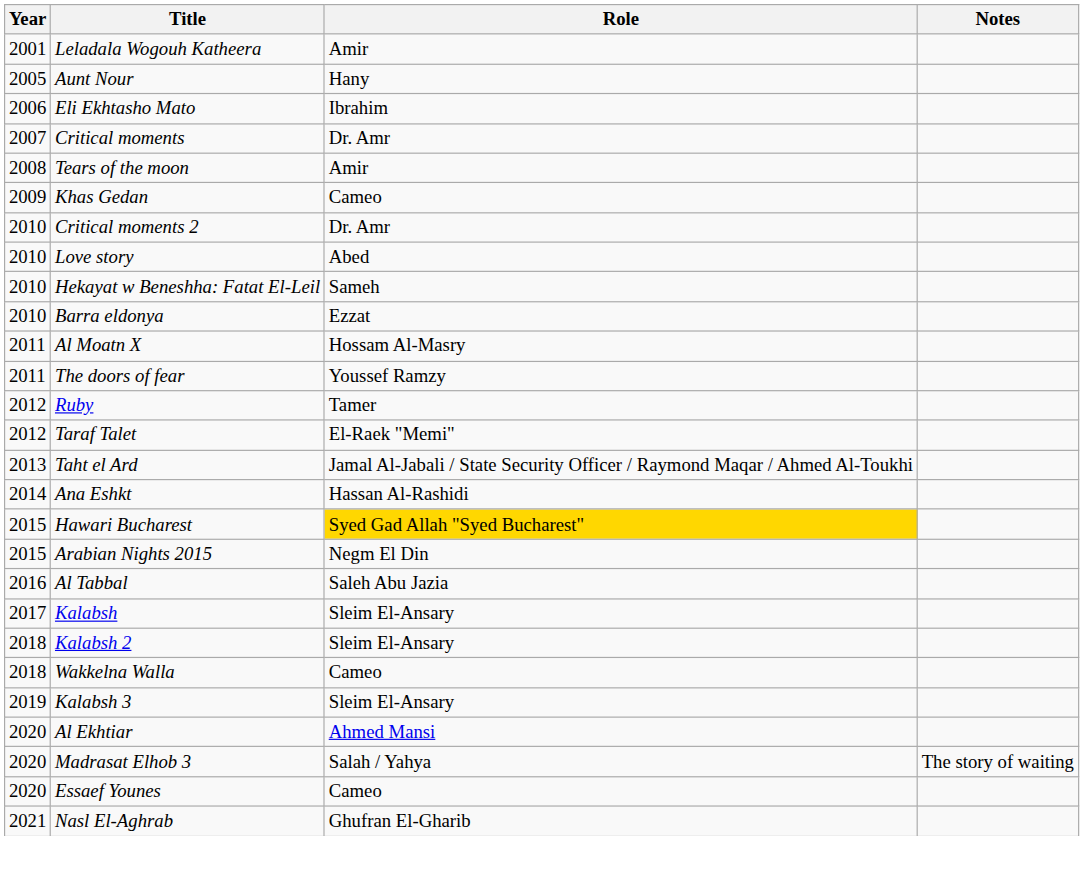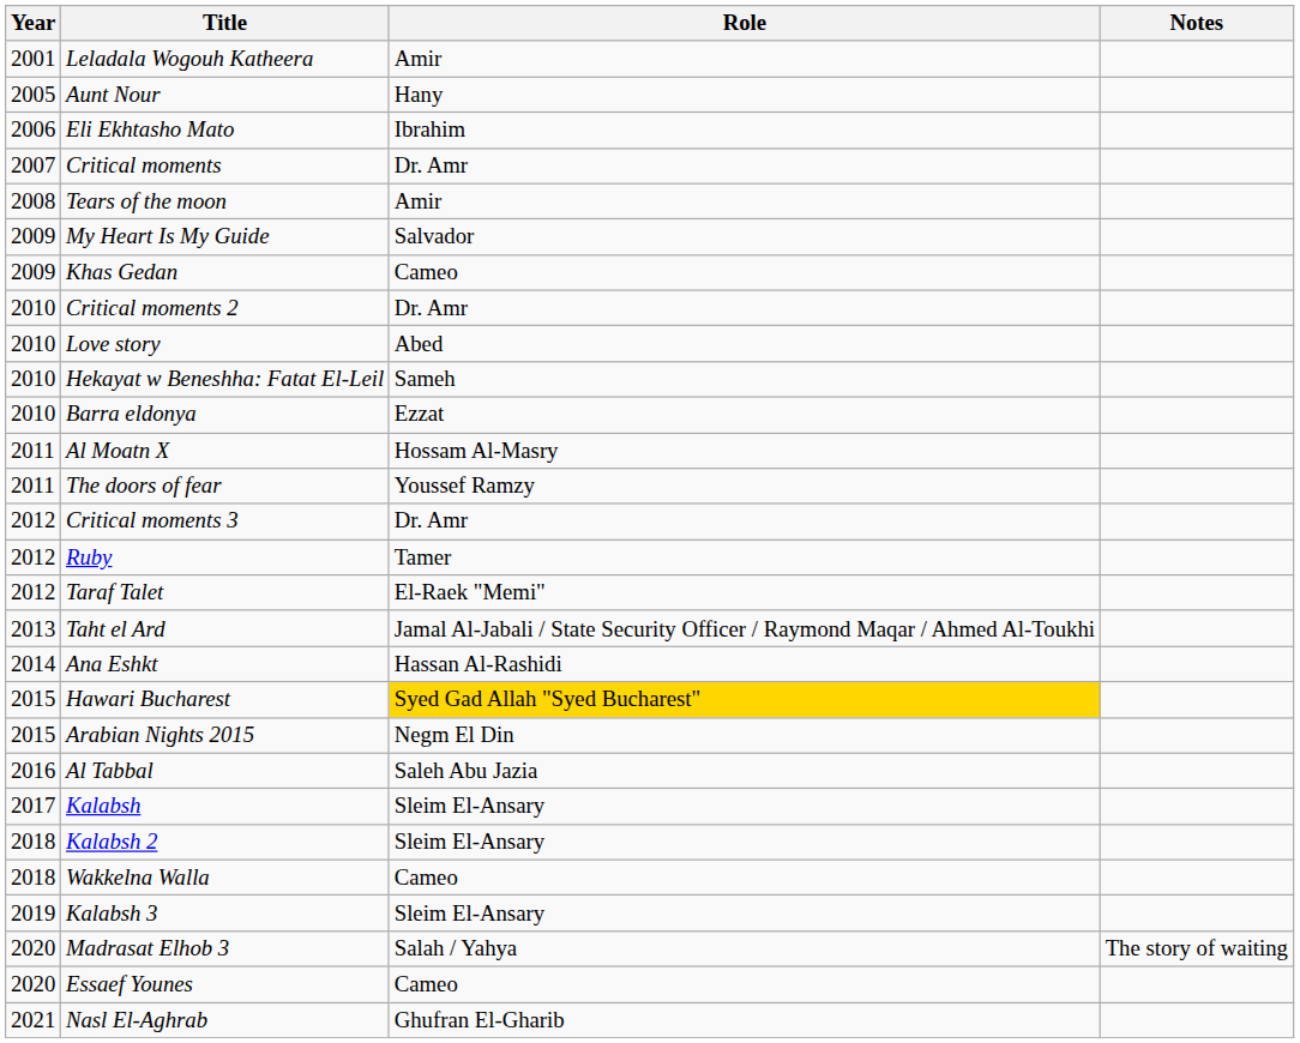 <table class="wikitable sortable">
 <tr>
 <th>Year</th>
 <th class="unsortable">Title</th>
 <th class="unsortable">Role</th>
 <th class="unsortable">Notes</th>
 </tr>
 <tr>
 <td>2001</td>
 <td><em>Leladala Wogouh Katheera</em></td>
 <td>Amir</td>
 <td></td>
 </tr>
 <tr>
 <td>2005</td>
 <td><em>Aunt Nour</em></td>
 <td>Hany</td>
 <td></td>
 </tr>
 <tr>
 <td>2006</td>
 <td><em>Eli Ekhtasho Mato</em></td>
 <td>Ibrahim</td>
 <td></td>
 </tr>
 <tr>
 <td>2007</td>
 <td><em>Critical moments</em></td>
 <td>Dr. Amr</td>
 <td></td>
 </tr>
 <tr>
 <td>2008</td>
 <td><em>Tears of the moon</em></td>
 <td>Amir</td>
+<td></td>
+</tr>
+<tr>
+<td>2009</td>
+<td><em>My Heart Is My Guide</em></td>
+<td>Salvador</td>
 <td></td>
 </tr>
 <tr>
 <td>2009</td>
 <td><em>Khas Gedan</em></td>
 <td>Cameo</td>
 <td></td>
 </tr>
 <tr>
 <td>2010</td>
 <td><em>Critical moments 2</em></td>
 <td>Dr. Amr</td>
 <td></td>
 </tr>
 <tr>
 <td>2010</td>
 <td><em>Love story</em></td>
 <td>Abed</td>
 <td></td>
 </tr>
 <tr>
 <td>2010</td>
 <td><em>Hekayat w Beneshha: Fatat El-Leil</em></td>
 <td>Sameh</td>
 <td></td>
 </tr>
 <tr>
 <td>2010</td>
 <td><em>Barra eldonya</em></td>
 <td>Ezzat</td>
 <td></td>
 </tr>
 <tr>
 <td>2011</td>
 <td><em>Al Moatn X</em></td>
 <td>Hossam Al-Masry</td>
 <td></td>
 </tr>
 <tr>
 <td>2011</td>
 <td><em>The doors of fear</em></td>
 <td>Youssef Ramzy</td>
+<td></td>
+</tr>
+<tr>
+<td>2012</td>
+<td><em>Critical moments 3</em></td>
+<td>Dr. Amr</td>
 <td></td>
 </tr>
 <tr>
 <td>2012</td>
 <td><em><a href='#'>Ruby</a></em></td>
 <td>Tamer</td>
 <td></td>
 </tr>
 <tr>
 <td>2012</td>
 <td><em>Taraf Talet</em></td>
 <td>El-Raek "Memi"</td>
 <td></td>
 </tr>
 <tr>
 <td>2013</td>
 <td><em>Taht el Ard</em></td>
 <td>Jamal Al-Jabali / State Security Officer / Raymond Maqar / Ahmed Al-Toukhi</td>
 <td></td>
 </tr>
 <tr>
 <td>2014</td>
 <td><em>Ana Eshkt</em></td>
 <td>Hassan Al-Rashidi</td>
 <td></td>
 </tr>
 <tr>
 <td>2015</td>
 <td><em>Hawari Bucharest</em></td>
 <td style="background: gold;">Syed Gad Allah "Syed Bucharest"</td>
 <td></td>
 </tr>
 <tr>
 <td>2015</td>
 <td><em>Arabian Nights 2015</em></td>
 <td>Negm El Din</td>
 <td></td>
 </tr>
 <tr>
 <td>2016</td>
 <td><em>Al Tabbal</em></td>
 <td>Saleh Abu Jazia</td>
 <td></td>
 </tr>
 <tr>
 <td>2017</td>
 <td><em><a href='#'>Kalabsh</a></em></td>
 <td>Sleim El-Ansary</td>
 <td></td>
 </tr>
 <tr>
 <td>2018</td>
 <td><em><a href='#'>Kalabsh 2</a></em></td>
 <td>Sleim El-Ansary</td>
 <td></td>
 </tr>
 <tr>
 <td>2018</td>
 <td><em>Wakkelna Walla</em></td>
 <td>Cameo</td>
 <td></td>
 </tr>
 <tr>
 <td>2019</td>
 <td><em>Kalabsh 3</em></td>
 <td>Sleim El-Ansary</td>
 <td></td>
 </tr>
 <tr>
 <td>2020</td>
-<td><em>Al Ekhtiar</em></td>
-<td><a href='#'>Ahmed Mansi</a></td>
-<td></td>
-</tr>
-<tr>
-<td>2020</td>
 <td><em>Madrasat Elhob 3</em></td>
 <td>Salah / Yahya</td>
 <td>The story of waiting</td>
 </tr>
 <tr>
 <td>2020</td>
 <td><em>Essaef Younes</em></td>
 <td>Cameo</td>
 <td></td>
 </tr>
 <tr>
 <td>2021</td>
 <td><em>Nasl El-Aghrab</em></td>
 <td>Ghufran El-Gharib</td>
 <td></td>
 </tr>
 </table>
